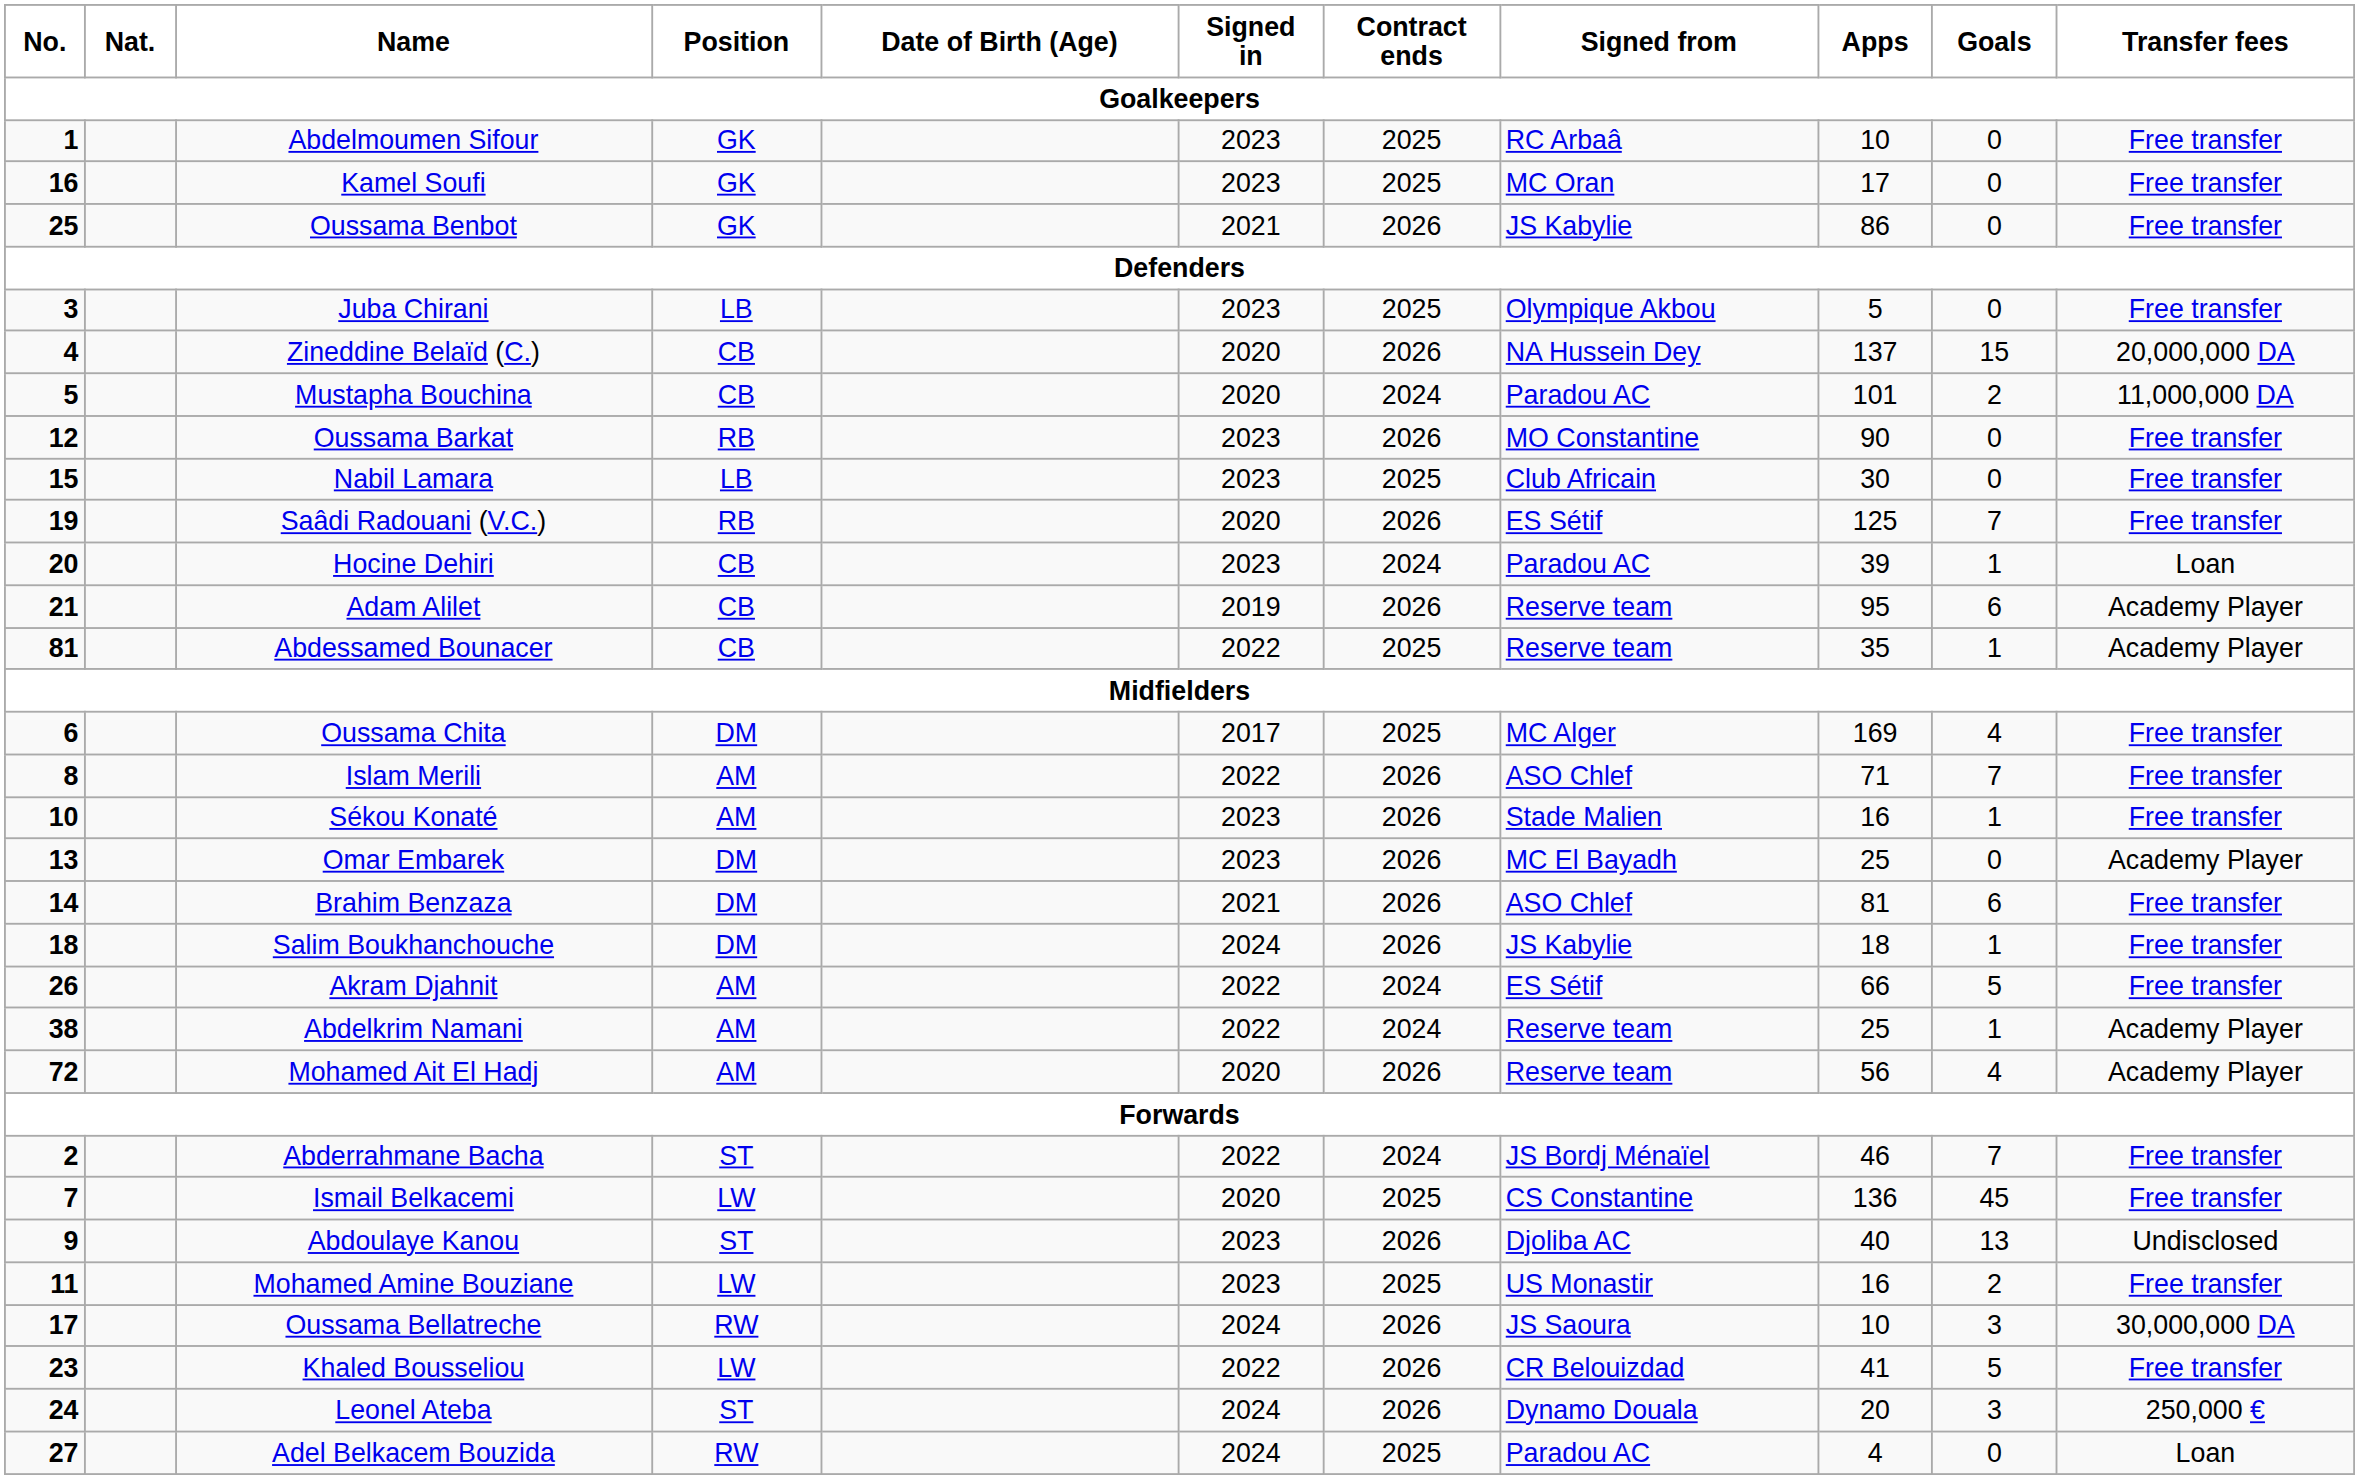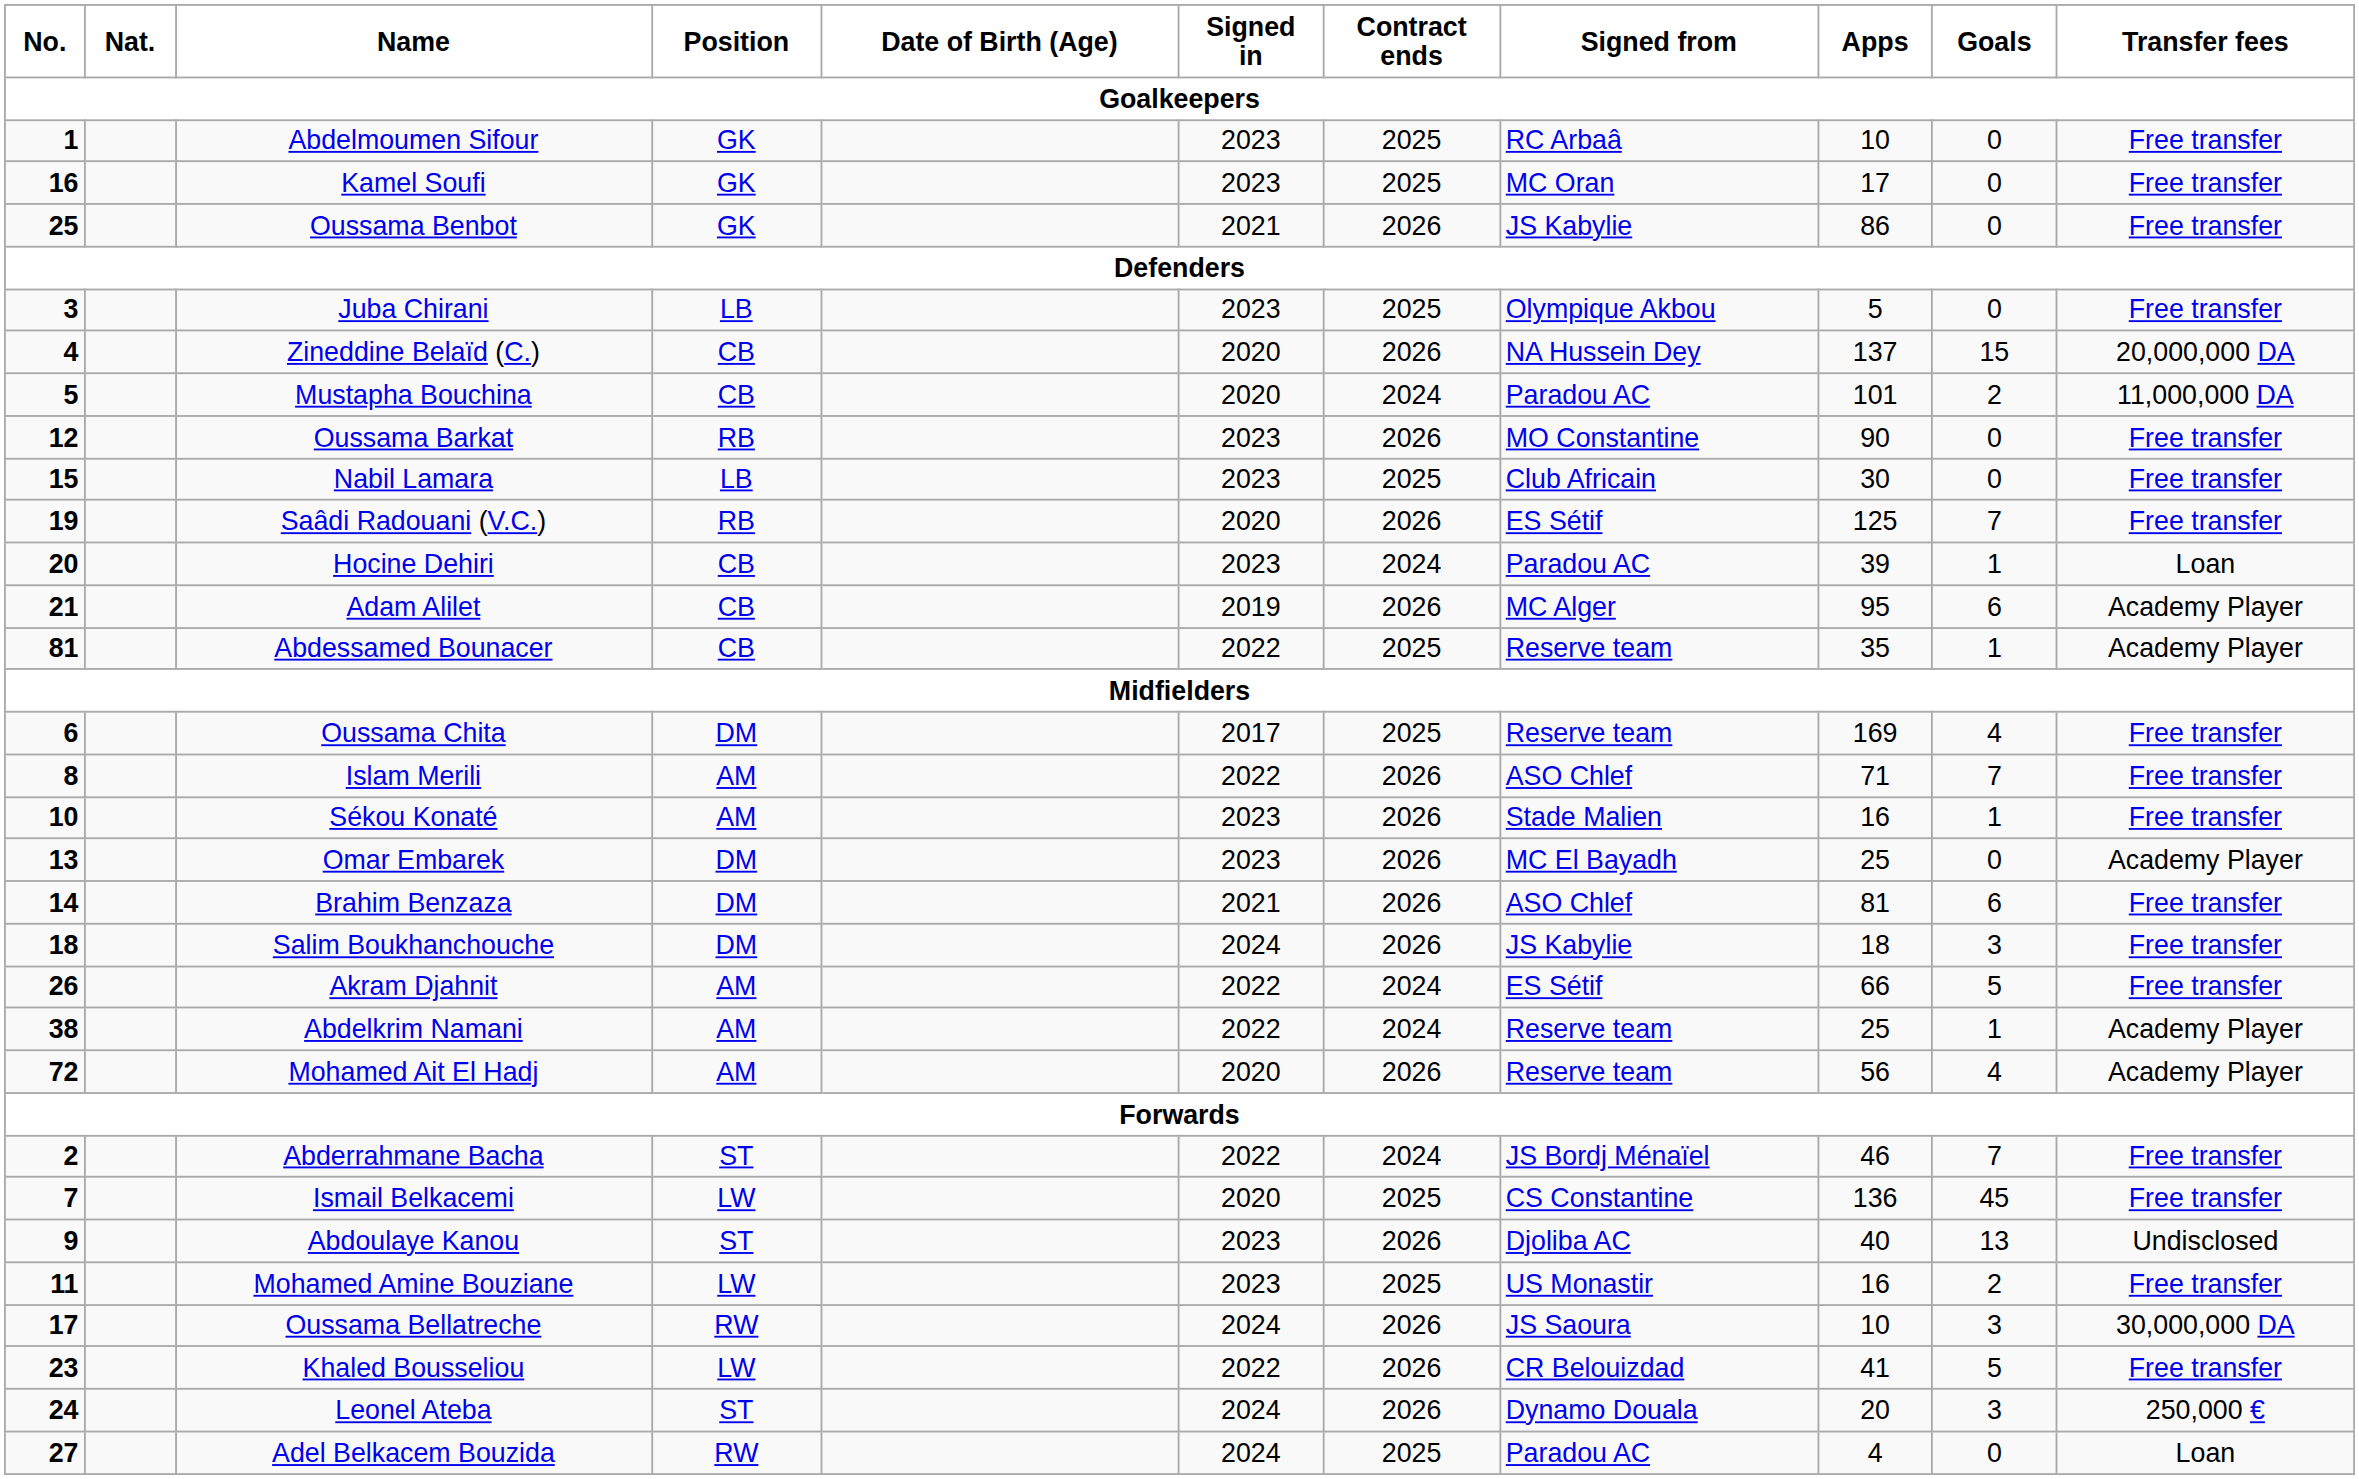 <table class="wikitable" style="text-align:center; font-size:90%; width:100%">
 <tr>
 <th style="background:white; color:black; text-align:center;">No.</th>
 <th style="background:white; color:black; text-align:center;">Nat.</th>
 <th style="background:white; color:black; text-align:center;">Name</th>
 <th style="background:white; color:black; text-align:center;">Position</th>
 <th style="background:white; color:black; text-align:center;">Date of Birth (Age)</th>
 <th style="background:white; color:black; text-align:center;">Signed<br>in</th>
 <th style="background:white; color:black; text-align:center;">Contract<br>ends</th>
 <th style="background:white; color:black; text-align:center;">Signed from</th>
 <th style="background:white; color:black; text-align:center;">Apps</th>
 <th style="background:white; color:black; text-align:center;">Goals</th>
 <th style="background:white; color:black; text-align:center;">Transfer fees</th>
 </tr>
 <tr>
 <th colspan="12" style="background:white; color:black; text-align:center">Goalkeepers</th>
 </tr>
 <tr>
 <td style="text-align:right"><strong>1</strong></td>
 <td></td>
 <td><a href='#'>Abdelmoumen Sifour</a></td>
 <td><a href='#'>GK</a></td>
 <td></td>
 <td>2023</td>
 <td>2025</td>
 <td style="text-align:left"> <a href='#'>RC Arbaâ</a></td>
 <td>10</td>
 <td>0</td>
 <td><a href='#'>Free transfer</a></td>
 </tr>
 <tr>
 <td style="text-align:right"><strong>16</strong></td>
 <td></td>
 <td><a href='#'>Kamel Soufi</a></td>
 <td><a href='#'>GK</a></td>
 <td></td>
 <td>2023</td>
 <td>2025</td>
 <td style="text-align:left"> <a href='#'>MC Oran</a></td>
 <td>17</td>
 <td>0</td>
 <td><a href='#'>Free transfer</a></td>
 </tr>
 <tr>
 <td style="text-align:right"><strong>25</strong></td>
 <td></td>
 <td><a href='#'>Oussama Benbot</a></td>
 <td><a href='#'>GK</a></td>
 <td></td>
 <td>2021</td>
 <td>2026</td>
 <td style="text-align:left"> <a href='#'>JS Kabylie</a></td>
 <td>86</td>
 <td>0</td>
 <td><a href='#'>Free transfer</a></td>
 </tr>
 <tr>
 <th colspan="12" style="background:white; color:black; text-align:center">Defenders</th>
 </tr>
 <tr>
 <td style="text-align:right"><strong>3</strong></td>
 <td></td>
 <td><a href='#'>Juba Chirani</a></td>
 <td><a href='#'>LB</a></td>
 <td></td>
 <td>2023</td>
 <td>2025</td>
 <td style="text-align:left"> <a href='#'>Olympique Akbou</a></td>
 <td>5</td>
 <td>0</td>
 <td><a href='#'>Free transfer</a></td>
 </tr>
 <tr>
 <td style="text-align:right"><strong>4</strong></td>
 <td></td>
 <td><a href='#'>Zineddine Belaïd</a> (<a href='#'>C.</a>)</td>
 <td><a href='#'>CB</a></td>
 <td></td>
 <td>2020</td>
 <td>2026</td>
 <td style="text-align:left"> <a href='#'>NA Hussein Dey</a></td>
 <td>137</td>
 <td>15</td>
 <td>20,000,000 <a href='#'>DA</a></td>
 </tr>
 <tr>
 <td style="text-align:right"><strong>5</strong></td>
 <td></td>
 <td><a href='#'>Mustapha Bouchina</a></td>
 <td><a href='#'>CB</a></td>
 <td></td>
 <td>2020</td>
 <td>2024</td>
 <td style="text-align:left"> <a href='#'>Paradou AC</a></td>
 <td>101</td>
 <td>2</td>
 <td>11,000,000 <a href='#'>DA</a></td>
 </tr>
 <tr>
 <td style="text-align:right"><strong>12</strong></td>
 <td></td>
 <td><a href='#'>Oussama Barkat</a></td>
 <td><a href='#'>RB</a></td>
 <td></td>
 <td>2023</td>
 <td>2026</td>
 <td style="text-align:left"> <a href='#'>MO Constantine</a></td>
 <td>90</td>
 <td>0</td>
 <td><a href='#'>Free transfer</a></td>
 </tr>
 <tr>
 <td style="text-align:right"><strong>15</strong></td>
 <td></td>
 <td><a href='#'>Nabil Lamara</a></td>
 <td><a href='#'>LB</a></td>
 <td></td>
 <td>2023</td>
 <td>2025</td>
 <td style="text-align:left"> <a href='#'>Club Africain</a></td>
 <td>30</td>
 <td>0</td>
 <td><a href='#'>Free transfer</a></td>
 </tr>
 <tr>
 <td style="text-align:right"><strong>19</strong></td>
 <td></td>
 <td><a href='#'>Saâdi Radouani</a> (<a href='#'>V.C.</a>)</td>
 <td><a href='#'>RB</a></td>
 <td></td>
 <td>2020</td>
 <td>2026</td>
 <td style="text-align:left"> <a href='#'>ES Sétif</a></td>
 <td>125</td>
 <td>7</td>
 <td><a href='#'>Free transfer</a></td>
 </tr>
 <tr>
 <td style="text-align:right"><strong>20</strong></td>
 <td></td>
 <td><a href='#'>Hocine Dehiri</a></td>
 <td><a href='#'>CB</a></td>
 <td></td>
 <td>2023</td>
 <td>2024</td>
 <td style="text-align:left"> <a href='#'>Paradou AC</a></td>
 <td>39</td>
 <td>1</td>
 <td>Loan</td>
 </tr>
 <tr>
 <td style="text-align:right"><strong>21</strong></td>
 <td></td>
 <td><a href='#'>Adam Alilet</a></td>
 <td><a href='#'>CB</a></td>
 <td></td>
 <td>2019</td>
 <td>2026</td>
-<td style="text-align:left"> <a href='#'>Reserve team</a></td>
+<td style="text-align:left"> <a href='#'>MC Alger</a></td>
 <td>95</td>
 <td>6</td>
 <td>Academy Player</td>
 </tr>
 <tr>
 <td style="text-align:right"><strong>81</strong></td>
 <td></td>
 <td><a href='#'>Abdessamed Bounacer</a></td>
 <td><a href='#'>CB</a></td>
 <td></td>
 <td>2022</td>
 <td>2025</td>
 <td style="text-align:left"> <a href='#'>Reserve team</a></td>
 <td>35</td>
 <td>1</td>
 <td>Academy Player</td>
 </tr>
 <tr>
 <th colspan="12" style="background:white; color:black; text-align:center">Midfielders</th>
 </tr>
 <tr>
 <td style="text-align:right"><strong>6</strong></td>
 <td></td>
 <td><a href='#'>Oussama Chita</a></td>
 <td><a href='#'>DM</a></td>
 <td></td>
 <td>2017</td>
 <td>2025</td>
-<td style="text-align:left"> <a href='#'>MC Alger</a></td>
+<td style="text-align:left"> <a href='#'>Reserve team</a></td>
 <td>169</td>
 <td>4</td>
 <td><a href='#'>Free transfer</a></td>
 </tr>
 <tr>
 <td style="text-align:right"><strong>8</strong></td>
 <td></td>
 <td><a href='#'>Islam Merili</a></td>
 <td><a href='#'>AM</a></td>
 <td></td>
 <td>2022</td>
 <td>2026</td>
 <td style="text-align:left"> <a href='#'>ASO Chlef</a></td>
 <td>71</td>
 <td>7</td>
 <td><a href='#'>Free transfer</a></td>
 </tr>
 <tr>
 <td style="text-align:right"><strong>10</strong></td>
 <td></td>
 <td><a href='#'>Sékou Konaté</a></td>
 <td><a href='#'>AM</a></td>
 <td></td>
 <td>2023</td>
 <td>2026</td>
 <td style="text-align:left"> <a href='#'>Stade Malien</a></td>
 <td>16</td>
 <td>1</td>
 <td><a href='#'>Free transfer</a></td>
 </tr>
 <tr>
 <td style="text-align:right"><strong>13</strong></td>
 <td></td>
 <td><a href='#'>Omar Embarek</a></td>
 <td><a href='#'>DM</a></td>
 <td></td>
 <td>2023</td>
 <td>2026</td>
 <td style="text-align:left"> <a href='#'>MC El Bayadh</a></td>
 <td>25</td>
 <td>0</td>
 <td>Academy Player</td>
 </tr>
 <tr>
 <td style="text-align:right"><strong>14</strong></td>
 <td></td>
 <td><a href='#'>Brahim Benzaza</a></td>
 <td><a href='#'>DM</a></td>
 <td></td>
 <td>2021</td>
 <td>2026</td>
 <td style="text-align:left"> <a href='#'>ASO Chlef</a></td>
 <td>81</td>
 <td>6</td>
 <td><a href='#'>Free transfer</a></td>
 </tr>
 <tr>
 <td style="text-align:right"><strong>18</strong></td>
 <td></td>
 <td><a href='#'>Salim Boukhanchouche</a></td>
 <td><a href='#'>DM</a></td>
 <td></td>
 <td>2024</td>
 <td>2026</td>
 <td style="text-align:left"> <a href='#'>JS Kabylie</a></td>
 <td>18</td>
-<td>1</td>
+<td>3</td>
 <td><a href='#'>Free transfer</a></td>
 </tr>
 <tr>
 <td style="text-align:right"><strong>26</strong></td>
 <td></td>
 <td><a href='#'>Akram Djahnit</a></td>
 <td><a href='#'>AM</a></td>
 <td></td>
 <td>2022</td>
 <td>2024</td>
 <td style="text-align:left"> <a href='#'>ES Sétif</a></td>
 <td>66</td>
 <td>5</td>
 <td><a href='#'>Free transfer</a></td>
 </tr>
 <tr>
 <td style="text-align:right"><strong>38</strong></td>
 <td></td>
 <td><a href='#'>Abdelkrim Namani</a></td>
 <td><a href='#'>AM</a></td>
 <td></td>
 <td>2022</td>
 <td>2024</td>
 <td style="text-align:left"> <a href='#'>Reserve team</a></td>
 <td>25</td>
 <td>1</td>
 <td>Academy Player</td>
 </tr>
 <tr>
 <td style="text-align:right"><strong>72</strong></td>
 <td></td>
 <td><a href='#'>Mohamed Ait El Hadj</a></td>
 <td><a href='#'>AM</a></td>
 <td></td>
 <td>2020</td>
 <td>2026</td>
 <td style="text-align:left"> <a href='#'>Reserve team</a></td>
 <td>56</td>
 <td>4</td>
 <td>Academy Player</td>
 </tr>
 <tr>
 <th colspan="12" style="background:white; color:black; text-align:center">Forwards</th>
 </tr>
 <tr>
 <td style="text-align:right"><strong>2</strong></td>
 <td></td>
 <td><a href='#'>Abderrahmane Bacha</a></td>
 <td><a href='#'>ST</a></td>
 <td></td>
 <td>2022</td>
 <td>2024</td>
 <td style="text-align:left"> <a href='#'>JS Bordj Ménaïel</a></td>
 <td>46</td>
 <td>7</td>
 <td><a href='#'>Free transfer</a></td>
 </tr>
 <tr>
 <td style="text-align:right"><strong>7</strong></td>
 <td></td>
 <td><a href='#'>Ismail Belkacemi</a></td>
 <td><a href='#'>LW</a></td>
 <td></td>
 <td>2020</td>
 <td>2025</td>
 <td style="text-align:left"> <a href='#'>CS Constantine</a></td>
 <td>136</td>
 <td>45</td>
 <td><a href='#'>Free transfer</a></td>
 </tr>
 <tr>
 <td style="text-align:right"><strong>9</strong></td>
 <td></td>
 <td><a href='#'>Abdoulaye Kanou</a></td>
 <td><a href='#'>ST</a></td>
 <td></td>
 <td>2023</td>
 <td>2026</td>
 <td style="text-align:left"> <a href='#'>Djoliba AC</a></td>
 <td>40</td>
 <td>13</td>
 <td>Undisclosed</td>
 </tr>
 <tr>
 <td style="text-align:right"><strong>11</strong></td>
 <td></td>
 <td><a href='#'>Mohamed Amine Bouziane</a></td>
 <td><a href='#'>LW</a></td>
 <td></td>
 <td>2023</td>
 <td>2025</td>
 <td style="text-align:left"> <a href='#'>US Monastir</a></td>
 <td>16</td>
 <td>2</td>
 <td><a href='#'>Free transfer</a></td>
 </tr>
 <tr>
 <td style="text-align:right"><strong>17</strong></td>
 <td></td>
 <td><a href='#'>Oussama Bellatreche</a></td>
 <td><a href='#'>RW</a></td>
 <td></td>
 <td>2024</td>
 <td>2026</td>
 <td style="text-align:left"> <a href='#'>JS Saoura</a></td>
 <td>10</td>
 <td>3</td>
 <td>30,000,000 <a href='#'>DA</a></td>
 </tr>
 <tr>
 <td style="text-align:right"><strong>23</strong></td>
 <td></td>
 <td><a href='#'>Khaled Bousseliou</a></td>
 <td><a href='#'>LW</a></td>
 <td></td>
 <td>2022</td>
 <td>2026</td>
 <td style="text-align:left"> <a href='#'>CR Belouizdad</a></td>
 <td>41</td>
 <td>5</td>
 <td><a href='#'>Free transfer</a></td>
 </tr>
 <tr>
 <td style="text-align:right"><strong>24</strong></td>
 <td></td>
 <td><a href='#'>Leonel Ateba</a></td>
 <td><a href='#'>ST</a></td>
 <td></td>
 <td>2024</td>
 <td>2026</td>
 <td style="text-align:left"> <a href='#'>Dynamo Douala</a></td>
 <td>20</td>
 <td>3</td>
 <td>250,000 <a href='#'>€</a></td>
 </tr>
 <tr>
 <td style="text-align:right"><strong>27</strong></td>
 <td></td>
 <td><a href='#'>Adel Belkacem Bouzida</a></td>
 <td><a href='#'>RW</a></td>
 <td></td>
 <td>2024</td>
 <td>2025</td>
 <td style="text-align:left"> <a href='#'>Paradou AC</a></td>
 <td>4</td>
 <td>0</td>
 <td>Loan</td>
 </tr>
 <tr>
 </tr>
 </table>
